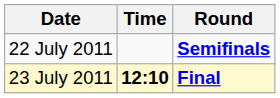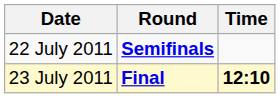 <table class="wikitable">
 <tr>
 <th>Date</th>
+<th>Round</th>
 <th>Time</th>
-<th>Round</th>
 </tr>
 <tr>
 <td>22 July 2011</td>
+<td><strong><a href='#'>Semifinals</a></strong></td>
 <td></td>
-<td><strong><a href='#'>Semifinals</a></strong></td>
 </tr>
 <tr style=background:lemonchiffon>
 <td>23 July 2011</td>
+<td><strong><a href='#'>Final</a></strong></td>
 <td><strong>12:10</strong></td>
-<td><strong><a href='#'>Final</a></strong></td>
 </tr>
 </table>
